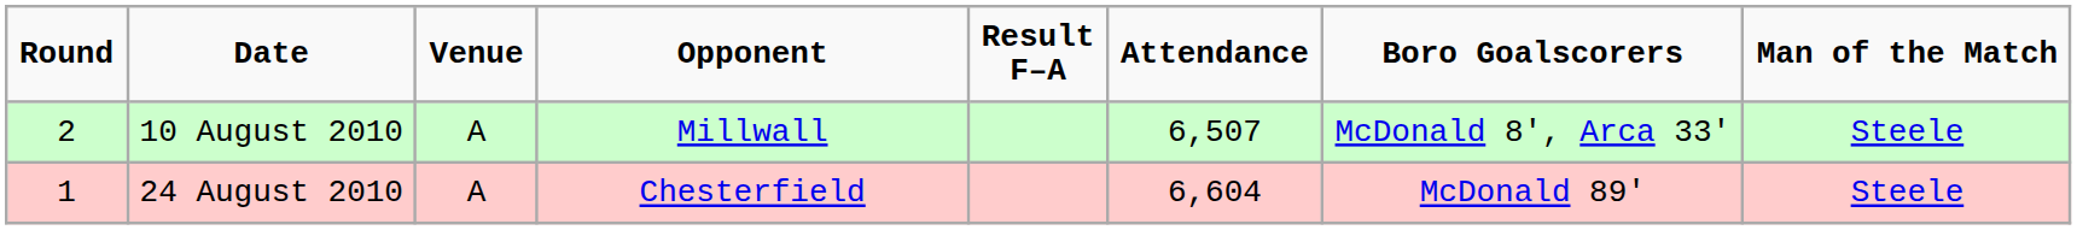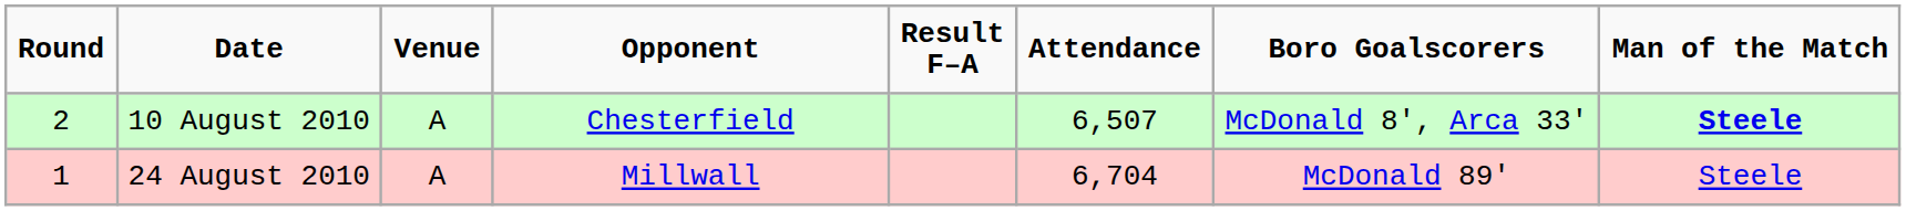 <table border="2" cellpadding="4" cellspacing="0" style="text-align:center; background: #f9f9f9; border: 1px #aaa solid; border-collapse: collapse; font-size: smaller;">
 <tr>
 <th>Round</th>
 <th>Date</th>
 <th>Venue</th>
 <th width="140px">Opponent</th>
 <th>Result<br>F–A</th>
 <th>Attendance</th>
 <th>Boro Goalscorers</th>
 <th>Man of the Match</th>
 </tr>
 <tr bgcolor=#CCFFCC>
 <td>2</td>
 <td>10 August 2010</td>
 <td>A</td>
-<td><a href='#'>Millwall</a></td>
+<td><a href='#'>Chesterfield</a></td>
 <td></td>
 <td>6,507</td>
 <td><a href='#'>McDonald</a> 8', <a href='#'>Arca</a> 33'</td>
-<td><a href='#'>Steele</a></td>
+<td><strong><a href='#'>Steele</a></strong></td>
 </tr>
 <tr bgcolor=#FFCCCC>
 <td>1</td>
 <td>24 August 2010</td>
 <td>A</td>
-<td><a href='#'>Chesterfield</a></td>
+<td><a href='#'>Millwall</a></td>
 <td></td>
-<td>6,604</td>
+<td>6,704</td>
 <td><a href='#'>McDonald</a> 89'</td>
 <td><a href='#'>Steele</a></td>
 </tr>
 </table>
